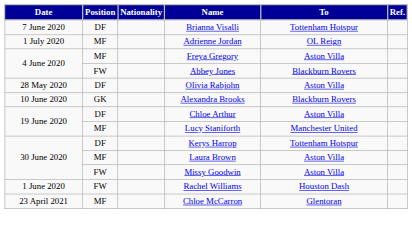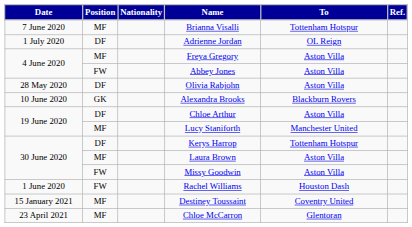 <table class="wikitable" style="text-align:center; font-size:90%; ">
 <tr>
 <th style="background:#000099;color:white;border:2px solid #C0C0C0; width:120px;">Date</th>
 <th style="background:#000099;color:white;border:2px solid #C0C0C0; width:50px;">Position</th>
 <th style="background:#000099;color:white;border:2px solid #C0C0C0; width:50px;">Nationality</th>
 <th style="background:#000099;color:white;border:2px solid #C0C0C0; width:150px;">Name</th>
 <th style="background:#000099;color:white;border:2px solid #C0C0C0; width:200px;">To</th>
 <th style="background:#000099;color:white;border:2px solid #C0C0C0; width:25px;">Ref.</th>
 </tr>
 <tr>
 <td>7 June 2020</td>
-<td>DF</td>
+<td>MF</td>
 <td></td>
 <td><a href='#'>Brianna Visalli</a></td>
 <td> <a href='#'>Tottenham Hotspur</a></td>
 <td></td>
 </tr>
 <tr>
 <td>1 July 2020</td>
-<td>MF</td>
+<td>DF</td>
 <td></td>
 <td><a href='#'>Adrienne Jordan</a></td>
 <td> <a href='#'>OL Reign</a></td>
 <td></td>
 </tr>
 <tr>
 <td rowspan="2">4 June 2020</td>
 <td>MF</td>
 <td></td>
 <td><a href='#'>Freya Gregory</a></td>
 <td> <a href='#'>Aston Villa</a></td>
 <td></td>
 </tr>
 <tr>
 <td>FW</td>
 <td></td>
 <td><a href='#'>Abbey Jones</a></td>
-<td> <a href='#'>Blackburn Rovers</a></td>
+<td> <a href='#'>Aston Villa</a></td>
 <td></td>
 </tr>
 <tr>
 <td>28 May 2020</td>
 <td>DF</td>
 <td></td>
 <td><a href='#'>Olivia Rabjohn</a></td>
 <td> <a href='#'>Aston Villa</a></td>
 <td></td>
 </tr>
 <tr>
 <td>10 June 2020</td>
 <td>GK</td>
 <td></td>
 <td><a href='#'>Alexandra Brooks</a></td>
 <td> <a href='#'>Blackburn Rovers</a></td>
 <td></td>
 </tr>
 <tr>
 <td rowspan="2">19 June 2020</td>
 <td>DF</td>
 <td></td>
 <td><a href='#'>Chloe Arthur</a></td>
 <td> <a href='#'>Aston Villa</a></td>
 <td></td>
 </tr>
 <tr>
 <td>MF</td>
 <td></td>
 <td><a href='#'>Lucy Staniforth</a></td>
 <td> <a href='#'>Manchester United</a></td>
 <td></td>
 </tr>
 <tr>
 <td rowspan="3">30 June 2020</td>
 <td>DF</td>
 <td></td>
 <td><a href='#'>Kerys Harrop</a></td>
 <td> <a href='#'>Tottenham Hotspur</a></td>
 <td></td>
 </tr>
 <tr>
 <td>MF</td>
 <td></td>
 <td><a href='#'>Laura Brown</a></td>
 <td> <a href='#'>Aston Villa</a></td>
 <td></td>
 </tr>
 <tr>
 <td>FW</td>
 <td></td>
 <td><a href='#'>Missy Goodwin</a></td>
 <td> <a href='#'>Aston Villa</a></td>
 <td></td>
 </tr>
 <tr>
 <td>1 June 2020</td>
 <td>FW</td>
 <td></td>
 <td><a href='#'>Rachel Williams</a></td>
 <td> <a href='#'>Houston Dash</a></td>
 <td></td>
 </tr>
 <tr>
+<td>15 January 2021</td>
+<td>MF</td>
+<td></td>
+<td><a href='#'>Destiney Toussaint</a></td>
+<td> <a href='#'>Coventry United</a></td>
+<td></td>
+</tr>
+<tr>
 <td>23 April 2021</td>
 <td>MF</td>
 <td></td>
 <td><a href='#'>Chloe McCarron</a></td>
 <td> <a href='#'>Glentoran</a></td>
 <td></td>
 </tr>
 </table>
